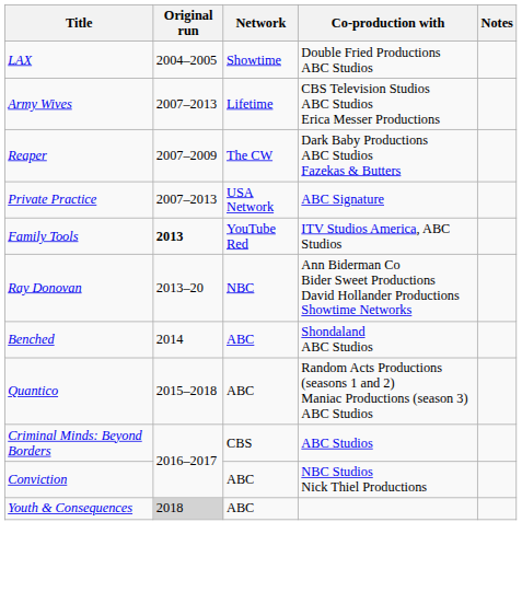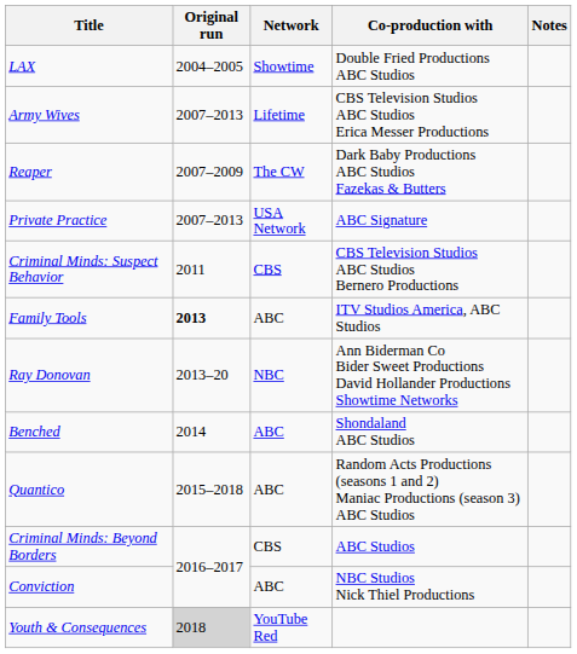 <table class="wikitable sortable">
 <tr>
 <th>Title</th>
 <th>Original run</th>
 <th>Network</th>
 <th>Co-production with</th>
 <th>Notes</th>
 </tr>
 <tr>
 <td><em><a href='#'>LAX</a></em></td>
 <td>2004–2005</td>
 <td><a href='#'>Showtime</a></td>
 <td>Double Fried Productions<br>ABC Studios</td>
 <td></td>
 </tr>
 <tr>
 <td><em><a href='#'>Army Wives</a></em></td>
 <td>2007–2013</td>
 <td><a href='#'>Lifetime</a></td>
 <td>CBS Television Studios<br>ABC Studios<br>Erica Messer Productions</td>
 <td></td>
 </tr>
 <tr>
 <td><em><a href='#'>Reaper</a></em></td>
 <td>2007–2009</td>
 <td><a href='#'>The CW</a></td>
 <td>Dark Baby Productions<br>ABC Studios<br><a href='#'>Fazekas & Butters</a></td>
 <td></td>
 </tr>
 <tr>
 <td><em><a href='#'>Private Practice</a></em></td>
 <td>2007–2013</td>
 <td><a href='#'>USA Network</a></td>
 <td><a href='#'>ABC Signature</a></td>
 <td></td>
 </tr>
 <tr>
+<td><em><a href='#'>Criminal Minds: Suspect Behavior</a></em></td>
+<td>2011</td>
+<td><a href='#'>CBS</a></td>
+<td><a href='#'>CBS Television Studios</a><br>ABC Studios<br>Bernero Productions</td>
+<td></td>
+</tr>
+<tr>
 <td><em><a href='#'>Family Tools</a></em></td>
 <td><strong>2013</strong></td>
-<td><a href='#'>YouTube Red</a></td>
+<td>ABC</td>
 <td><a href='#'>ITV Studios America</a>, ABC Studios</td>
 <td></td>
 </tr>
 <tr>
 <td><em><a href='#'>Ray Donovan</a></em></td>
 <td>2013–20</td>
 <td><a href='#'>NBC</a></td>
 <td>Ann Biderman Co<br>Bider Sweet Productions<br>David Hollander Productions<br><a href='#'>Showtime Networks</a></td>
 <td></td>
 </tr>
 <tr>
 <td><em><a href='#'>Benched</a></em></td>
 <td>2014</td>
 <td><a href='#'>ABC</a></td>
 <td><a href='#'>Shondaland</a><br>ABC Studios</td>
 <td></td>
 </tr>
 <tr>
 <td><em><a href='#'>Quantico</a></em></td>
 <td>2015–2018</td>
 <td>ABC</td>
 <td>Random Acts Productions (seasons 1 and 2)<br>Maniac Productions (season 3)<br>ABC Studios</td>
 <td></td>
 </tr>
 <tr>
 <td><em><a href='#'>Criminal Minds: Beyond Borders</a></em></td>
 <td rowspan="2">2016–2017</td>
 <td>CBS</td>
 <td><a href='#'>ABC Studios</a></td>
 <td></td>
 </tr>
 <tr>
 <td><em><a href='#'>Conviction</a></em></td>
 <td>ABC</td>
 <td><a href='#'>NBC Studios</a><br>Nick Thiel Productions</td>
 <td></td>
 </tr>
 <tr>
 <td><em><a href='#'>Youth & Consequences</a></em></td>
 <td style="background: lightgrey;">2018</td>
-<td>ABC</td>
+<td><a href='#'>YouTube Red</a></td>
 <td></td>
 <td></td>
 </tr>
 </table>
